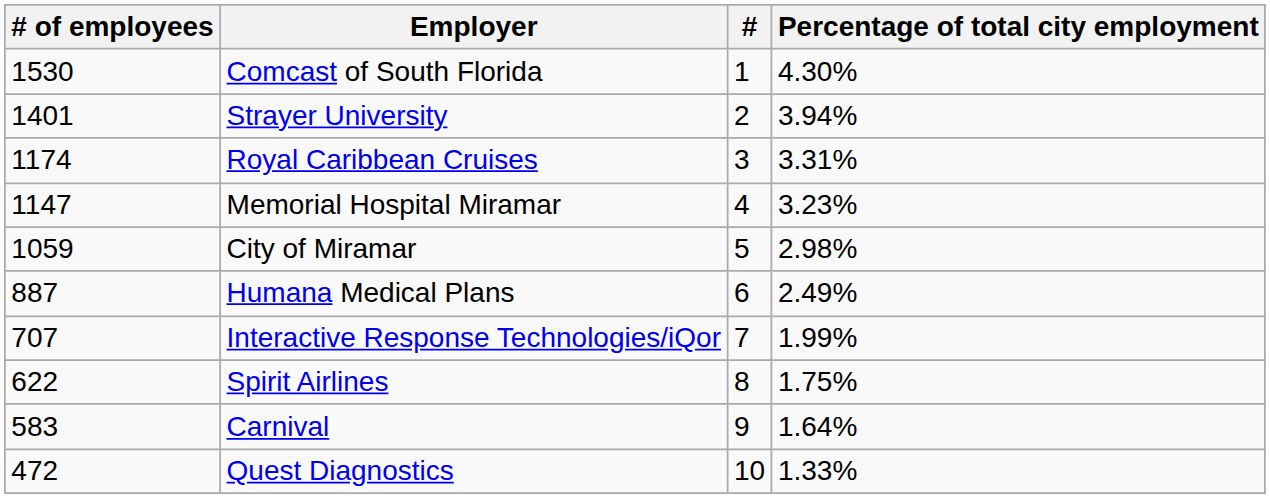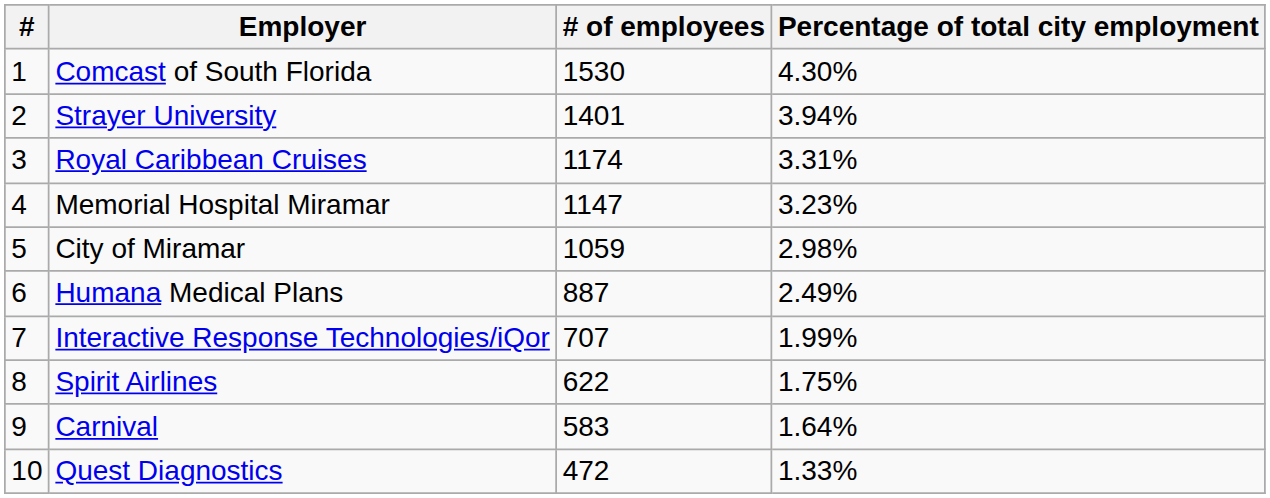 <table class="wikitable">
 <tr>
+<th>#</th>
+<th>Employer</th>
 <th># of employees</th>
-<th>Employer</th>
-<th>#</th>
 <th>Percentage of total city employment</th>
 </tr>
 <tr>
+<td>1</td>
+<td><a href='#'>Comcast</a> of South Florida</td>
 <td>1530</td>
-<td><a href='#'>Comcast</a> of South Florida</td>
-<td>1</td>
 <td>4.30%</td>
 </tr>
 <tr>
+<td>2</td>
+<td><a href='#'>Strayer University</a></td>
 <td>1401</td>
-<td><a href='#'>Strayer University</a></td>
-<td>2</td>
 <td>3.94%</td>
 </tr>
 <tr>
+<td>3</td>
+<td><a href='#'>Royal Caribbean Cruises</a></td>
 <td>1174</td>
-<td><a href='#'>Royal Caribbean Cruises</a></td>
-<td>3</td>
 <td>3.31%</td>
 </tr>
 <tr>
+<td>4</td>
+<td>Memorial Hospital Miramar</td>
 <td>1147</td>
-<td>Memorial Hospital Miramar</td>
-<td>4</td>
 <td>3.23%</td>
 </tr>
 <tr>
+<td>5</td>
+<td>City of Miramar</td>
 <td>1059</td>
-<td>City of Miramar</td>
-<td>5</td>
 <td>2.98%</td>
 </tr>
 <tr>
+<td>6</td>
+<td><a href='#'>Humana</a> Medical Plans</td>
 <td>887</td>
-<td><a href='#'>Humana</a> Medical Plans</td>
-<td>6</td>
 <td>2.49%</td>
 </tr>
 <tr>
+<td>7</td>
+<td><a href='#'>Interactive Response Technologies/iQor</a></td>
 <td>707</td>
-<td><a href='#'>Interactive Response Technologies/iQor</a></td>
-<td>7</td>
 <td>1.99%</td>
 </tr>
 <tr>
+<td>8</td>
+<td><a href='#'>Spirit Airlines</a></td>
 <td>622</td>
-<td><a href='#'>Spirit Airlines</a></td>
-<td>8</td>
 <td>1.75%</td>
 </tr>
 <tr>
+<td>9</td>
+<td><a href='#'>Carnival</a></td>
 <td>583</td>
-<td><a href='#'>Carnival</a></td>
-<td>9</td>
 <td>1.64%</td>
 </tr>
 <tr>
+<td>10</td>
+<td><a href='#'>Quest Diagnostics</a></td>
 <td>472</td>
-<td><a href='#'>Quest Diagnostics</a></td>
-<td>10</td>
 <td>1.33%</td>
 </tr>
 </table>
